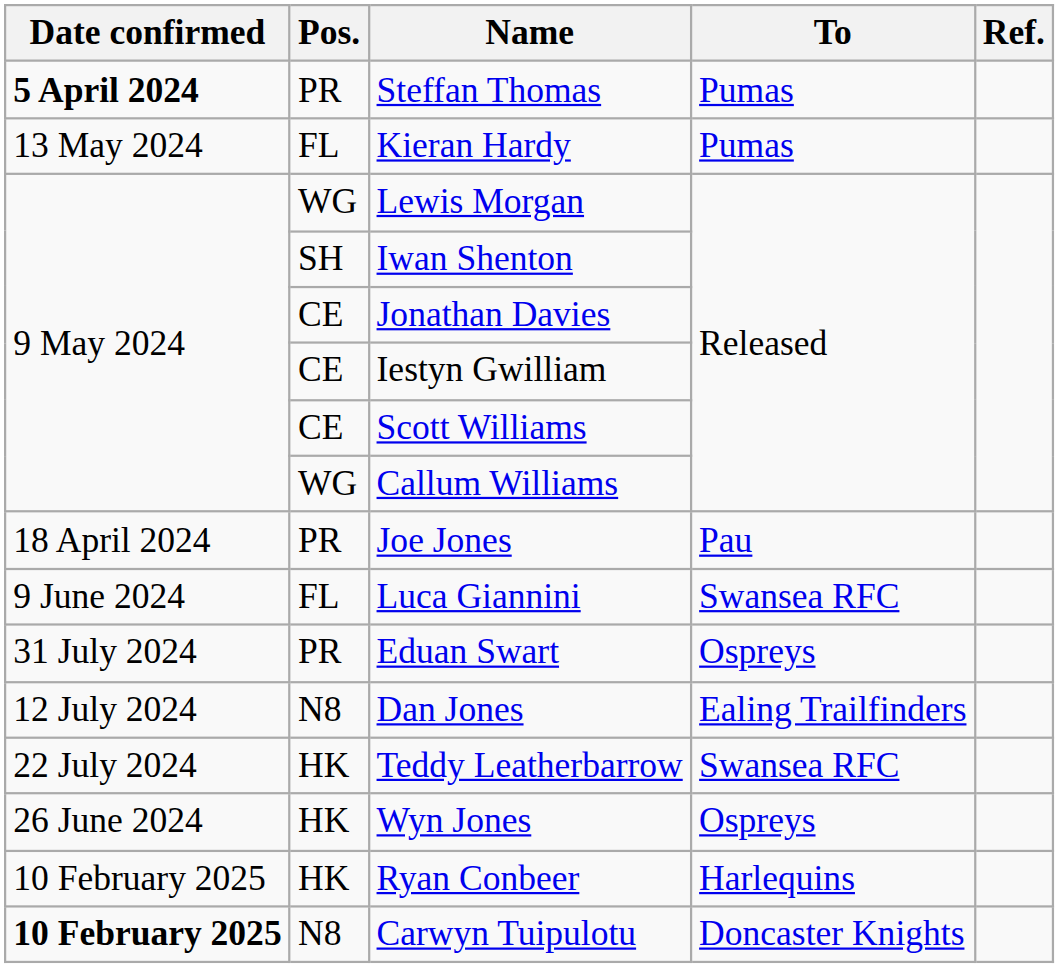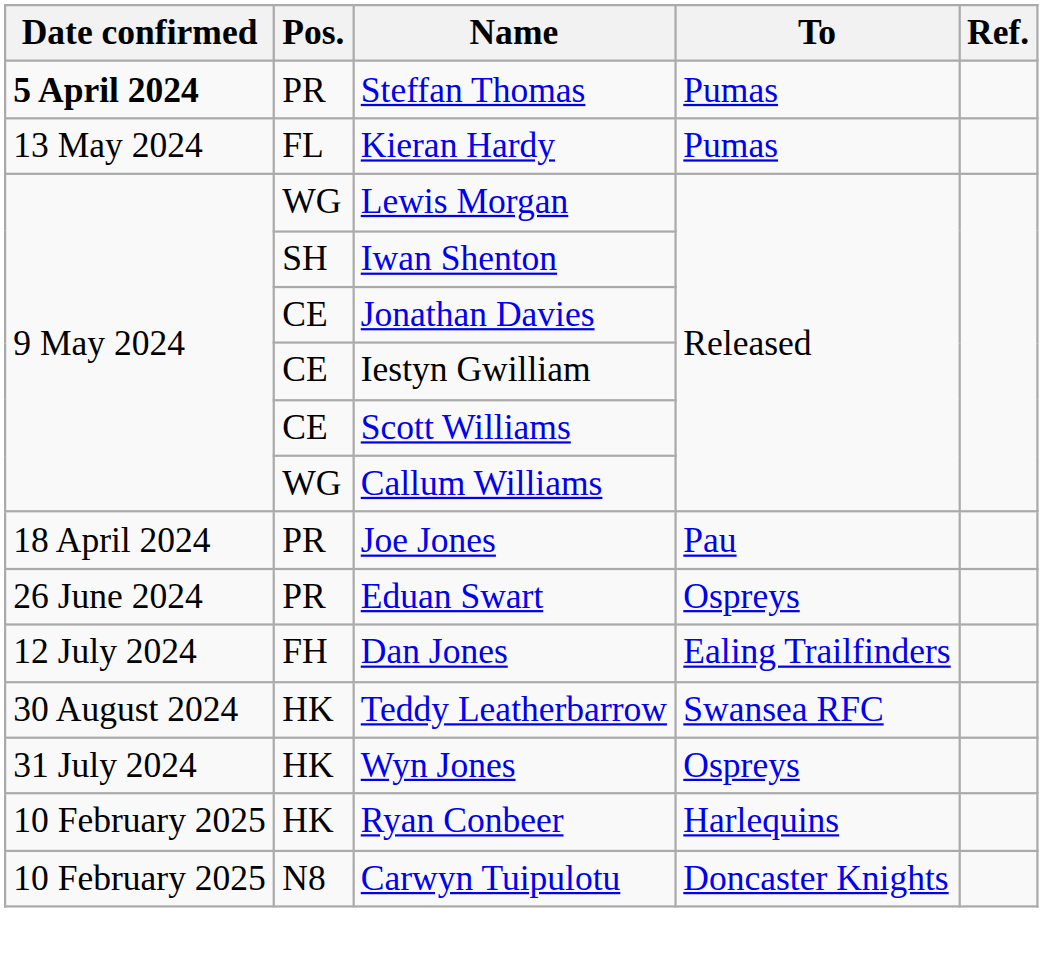 <table class="wikitable">
 <tr>
 <th>Date confirmed</th>
 <th>Pos.</th>
 <th>Name</th>
 <th>To</th>
 <th>Ref.</th>
 </tr>
 <tr>
 <td><strong>5 April 2024</strong></td>
 <td>PR</td>
 <td> <a href='#'>Steffan Thomas</a></td>
 <td> <a href='#'>Pumas</a></td>
 <td></td>
 </tr>
 <tr>
 <td>13 May 2024</td>
 <td>FL</td>
 <td> <a href='#'>Kieran Hardy</a></td>
 <td> <a href='#'>Pumas</a></td>
 <td></td>
 </tr>
 <tr>
 <td rowspan="6">9 May 2024</td>
 <td>WG</td>
 <td> <a href='#'>Lewis Morgan</a></td>
 <td rowspan="6">Released</td>
 <td rowspan="6"></td>
 </tr>
 <tr>
 <td>SH</td>
 <td> <a href='#'>Iwan Shenton</a></td>
 </tr>
 <tr>
 <td>CE</td>
 <td> <a href='#'>Jonathan Davies</a></td>
 </tr>
 <tr>
 <td>CE</td>
 <td> Iestyn Gwilliam</td>
 </tr>
 <tr>
 <td>CE</td>
 <td> <a href='#'>Scott Williams</a></td>
 </tr>
 <tr>
 <td>WG</td>
 <td> <a href='#'>Callum Williams</a></td>
 </tr>
 <tr>
 <td>18 April 2024</td>
 <td>PR</td>
 <td> <a href='#'>Joe Jones</a></td>
 <td> <a href='#'>Pau</a></td>
 <td></td>
 </tr>
 <tr>
-<td>9 June 2024</td>
-<td>FL</td>
-<td> <a href='#'>Luca Giannini</a></td>
-<td><a href='#'>Swansea RFC</a></td>
-<td></td>
-</tr>
-<tr>
-<td>31 July 2024</td>
+<td>26 June 2024</td>
 <td>PR</td>
 <td> <a href='#'>Eduan Swart</a></td>
 <td><a href='#'>Ospreys</a></td>
 <td></td>
 </tr>
 <tr>
 <td>12 July 2024</td>
-<td>N8</td>
+<td>FH</td>
 <td> <a href='#'>Dan Jones</a></td>
 <td> <a href='#'>Ealing Trailfinders</a></td>
 <td></td>
 </tr>
 <tr>
-<td>22 July 2024</td>
+<td>30 August 2024</td>
 <td>HK</td>
 <td> <a href='#'>Teddy Leatherbarrow</a></td>
 <td><a href='#'>Swansea RFC</a></td>
 <td></td>
 </tr>
 <tr>
-<td>26 June 2024</td>
+<td>31 July 2024</td>
 <td>HK</td>
 <td> <a href='#'>Wyn Jones</a></td>
 <td><a href='#'>Ospreys</a></td>
 <td></td>
 </tr>
 <tr>
 <td>10 February 2025</td>
 <td>HK</td>
 <td> <a href='#'>Ryan Conbeer</a></td>
 <td> <a href='#'>Harlequins</a></td>
 <td></td>
 </tr>
 <tr>
-<td><strong>10 February 2025</strong></td>
+<td>10 February 2025</td>
 <td>N8</td>
 <td> <a href='#'>Carwyn Tuipulotu</a></td>
 <td> <a href='#'>Doncaster Knights</a></td>
 <td></td>
 </tr>
 </table>
